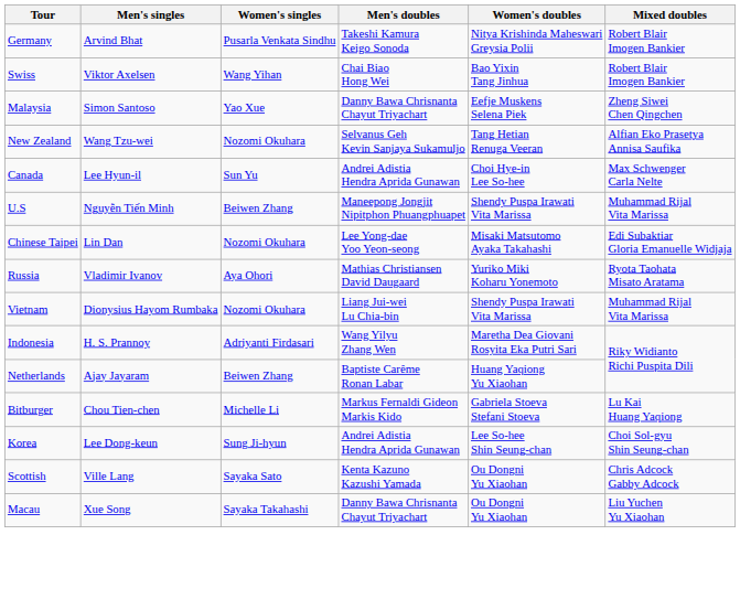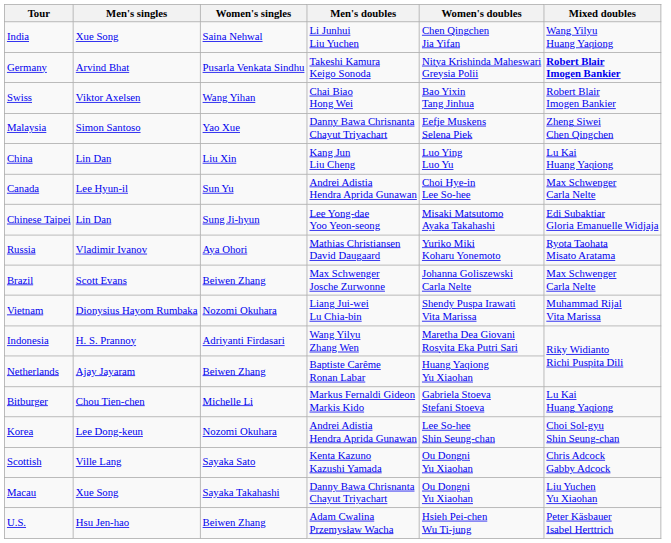 <table class=wikitable style="font-size:85%">
 <tr>
 <th>Tour</th>
 <th>Men's singles</th>
 <th>Women's singles</th>
 <th>Men's doubles</th>
 <th>Women's doubles</th>
 <th>Mixed doubles</th>
 </tr>
 <tr>
+<td><a href='#'>India</a></td>
+<td> <a href='#'>Xue Song</a></td>
+<td> <a href='#'>Saina Nehwal</a></td>
+<td> <a href='#'>Li Junhui</a><br> <a href='#'>Liu Yuchen</a></td>
+<td> <a href='#'>Chen Qingchen</a><br> <a href='#'>Jia Yifan</a></td>
+<td> <a href='#'>Wang Yilyu</a><br> <a href='#'>Huang Yaqiong</a></td>
+</tr>
+<tr>
 <td><a href='#'>Germany</a></td>
 <td> <a href='#'>Arvind Bhat</a></td>
 <td> <a href='#'>Pusarla Venkata Sindhu</a></td>
 <td> <a href='#'>Takeshi Kamura</a><br> <a href='#'>Keigo Sonoda</a></td>
 <td> <a href='#'>Nitya Krishinda Maheswari</a> <br> <a href='#'>Greysia Polii</a></td>
-<td> <a href='#'>Robert Blair</a><br> <a href='#'>Imogen Bankier</a></td>
+<td><strong> <a href='#'>Robert Blair</a><br> <a href='#'>Imogen Bankier</a></strong></td>
 </tr>
 <tr>
 <td><a href='#'>Swiss</a></td>
 <td> <a href='#'>Viktor Axelsen</a></td>
 <td> <a href='#'>Wang Yihan</a></td>
 <td> <a href='#'>Chai Biao</a><br> <a href='#'>Hong Wei</a></td>
 <td> <a href='#'>Bao Yixin</a><br> <a href='#'>Tang Jinhua</a></td>
 <td> <a href='#'>Robert Blair</a> <br> <a href='#'>Imogen Bankier</a></td>
 </tr>
 <tr>
 <td><a href='#'>Malaysia</a></td>
 <td> <a href='#'>Simon Santoso</a></td>
 <td> <a href='#'>Yao Xue</a></td>
 <td> <a href='#'>Danny Bawa Chrisnanta</a><br> <a href='#'>Chayut Triyachart</a></td>
 <td> <a href='#'>Eefje Muskens</a> <br> <a href='#'>Selena Piek</a></td>
 <td> <a href='#'>Zheng Siwei</a> <br> <a href='#'>Chen Qingchen</a></td>
 </tr>
 <tr>
-<td><a href='#'>New Zealand</a></td>
-<td> <a href='#'>Wang Tzu-wei</a></td>
-<td> <a href='#'>Nozomi Okuhara</a></td>
-<td> <a href='#'>Selvanus Geh</a><br> <a href='#'>Kevin Sanjaya Sukamuljo</a></td>
-<td> <a href='#'>Tang Hetian</a><br> <a href='#'>Renuga Veeran</a></td>
-<td> <a href='#'>Alfian Eko Prasetya</a><br> <a href='#'>Annisa Saufika</a></td>
+<td><a href='#'>China</a></td>
+<td> <a href='#'>Lin Dan</a></td>
+<td> <a href='#'>Liu Xin</a></td>
+<td> <a href='#'>Kang Jun</a><br> <a href='#'>Liu Cheng</a></td>
+<td> <a href='#'>Luo Ying</a><br> <a href='#'>Luo Yu</a></td>
+<td> <a href='#'>Lu Kai</a> <br> <a href='#'>Huang Yaqiong</a></td>
 </tr>
 <tr>
 <td><a href='#'>Canada</a></td>
 <td> <a href='#'>Lee Hyun-il</a></td>
 <td> <a href='#'>Sun Yu</a></td>
 <td> <a href='#'>Andrei Adistia</a> <br> <a href='#'>Hendra Aprida Gunawan</a></td>
 <td> <a href='#'>Choi Hye-in</a> <br> <a href='#'>Lee So-hee</a></td>
 <td> <a href='#'>Max Schwenger</a> <br> <a href='#'>Carla Nelte</a></td>
 </tr>
 <tr>
-<td><a href='#'>U.S</a></td>
-<td> <a href='#'>Nguyễn Tiến Minh</a></td>
-<td> <a href='#'>Beiwen Zhang</a></td>
-<td> <a href='#'>Maneepong Jongjit</a> <br> <a href='#'>Nipitphon Phuangphuapet</a></td>
-<td> <a href='#'>Shendy Puspa Irawati</a> <br> <a href='#'>Vita Marissa</a></td>
-<td> <a href='#'>Muhammad Rijal</a> <br> <a href='#'>Vita Marissa</a></td>
-</tr>
-<tr>
 <td><a href='#'>Chinese Taipei</a></td>
 <td> <a href='#'>Lin Dan</a></td>
-<td> <a href='#'>Nozomi Okuhara</a></td>
+<td> <a href='#'>Sung Ji-hyun</a></td>
 <td> <a href='#'>Lee Yong-dae</a> <br> <a href='#'>Yoo Yeon-seong</a></td>
 <td> <a href='#'>Misaki Matsutomo</a><br> <a href='#'>Ayaka Takahashi</a></td>
 <td> <a href='#'>Edi Subaktiar</a> <br> <a href='#'>Gloria Emanuelle Widjaja</a></td>
 </tr>
 <tr>
 <td><a href='#'>Russia</a></td>
 <td> <a href='#'>Vladimir Ivanov</a></td>
 <td> <a href='#'>Aya Ohori</a></td>
 <td> <a href='#'>Mathias Christiansen</a> <br> <a href='#'>David Daugaard</a></td>
 <td> <a href='#'>Yuriko Miki</a> <br> <a href='#'>Koharu Yonemoto</a></td>
 <td> <a href='#'>Ryota Taohata</a> <br> <a href='#'>Misato Aratama</a></td>
+</tr>
+<tr>
+<td><a href='#'>Brazil</a></td>
+<td> <a href='#'>Scott Evans</a></td>
+<td> <a href='#'>Beiwen Zhang</a></td>
+<td> <a href='#'>Max Schwenger</a> <br> <a href='#'>Josche Zurwonne</a></td>
+<td> <a href='#'>Johanna Goliszewski</a> <br> <a href='#'>Carla Nelte</a></td>
+<td> <a href='#'>Max Schwenger</a> <br> <a href='#'>Carla Nelte</a></td>
 </tr>
 <tr>
 <td><a href='#'>Vietnam</a></td>
 <td> <a href='#'>Dionysius Hayom Rumbaka</a></td>
 <td> <a href='#'>Nozomi Okuhara</a></td>
 <td> <a href='#'>Liang Jui-wei</a> <br> <a href='#'>Lu Chia-bin</a></td>
 <td> <a href='#'>Shendy Puspa Irawati</a> <br> <a href='#'>Vita Marissa</a></td>
 <td> <a href='#'>Muhammad Rijal</a> <br> <a href='#'>Vita Marissa</a></td>
 </tr>
 <tr>
 <td><a href='#'>Indonesia</a></td>
 <td> <a href='#'>H. S. Prannoy</a></td>
 <td> <a href='#'>Adriyanti Firdasari</a></td>
 <td> <a href='#'>Wang Yilyu</a> <br> <a href='#'>Zhang Wen</a></td>
 <td> <a href='#'>Maretha Dea Giovani</a> <br> <a href='#'>Rosyita Eka Putri Sari</a></td>
 <td rowspan="2"> <a href='#'>Riky Widianto</a> <br> <a href='#'>Richi Puspita Dili</a></td>
 </tr>
 <tr>
 <td><a href='#'>Netherlands</a></td>
 <td> <a href='#'>Ajay Jayaram</a></td>
 <td> <a href='#'>Beiwen Zhang</a></td>
 <td> <a href='#'>Baptiste Carême</a> <br> <a href='#'>Ronan Labar</a></td>
 <td> <a href='#'>Huang Yaqiong</a><br> <a href='#'>Yu Xiaohan</a></td>
 </tr>
 <tr>
 <td><a href='#'>Bitburger</a></td>
 <td> <a href='#'>Chou Tien-chen</a></td>
 <td> <a href='#'>Michelle Li</a></td>
 <td> <a href='#'>Markus Fernaldi Gideon</a> <br> <a href='#'>Markis Kido</a></td>
 <td> <a href='#'>Gabriela Stoeva</a> <br> <a href='#'>Stefani Stoeva</a></td>
 <td> <a href='#'>Lu Kai</a><br> <a href='#'>Huang Yaqiong</a></td>
 </tr>
 <tr>
 <td><a href='#'>Korea</a></td>
 <td> <a href='#'>Lee Dong-keun</a></td>
-<td> <a href='#'>Sung Ji-hyun</a></td>
+<td> <a href='#'>Nozomi Okuhara</a></td>
 <td> <a href='#'>Andrei Adistia</a> <br> <a href='#'>Hendra Aprida Gunawan</a></td>
 <td> <a href='#'>Lee So-hee</a> <br> <a href='#'>Shin Seung-chan</a></td>
 <td> <a href='#'>Choi Sol-gyu</a> <br> <a href='#'>Shin Seung-chan</a></td>
 </tr>
 <tr>
 <td><a href='#'>Scottish</a></td>
 <td> <a href='#'>Ville Lang</a></td>
 <td> <a href='#'>Sayaka Sato</a></td>
 <td> <a href='#'>Kenta Kazuno</a> <br> <a href='#'>Kazushi Yamada</a></td>
 <td> <a href='#'>Ou Dongni</a> <br> <a href='#'>Yu Xiaohan</a></td>
 <td> <a href='#'>Chris Adcock</a><br> <a href='#'>Gabby Adcock</a></td>
 </tr>
 <tr>
 <td><a href='#'>Macau</a></td>
 <td> <a href='#'>Xue Song</a></td>
 <td> <a href='#'>Sayaka Takahashi</a></td>
 <td> <a href='#'>Danny Bawa Chrisnanta</a> <br> <a href='#'>Chayut Triyachart</a></td>
 <td> <a href='#'>Ou Dongni</a> <br> <a href='#'>Yu Xiaohan</a></td>
 <td> <a href='#'>Liu Yuchen</a> <br> <a href='#'>Yu Xiaohan</a></td>
 </tr>
+<tr>
+<td><a href='#'>U.S.</a></td>
+<td> <a href='#'>Hsu Jen-hao</a></td>
+<td> <a href='#'>Beiwen Zhang</a></td>
+<td> <a href='#'>Adam Cwalina</a> <br> <a href='#'>Przemysław Wacha</a></td>
+<td> <a href='#'>Hsieh Pei-chen</a> <br> <a href='#'>Wu Ti-jung</a></td>
+<td> <a href='#'>Peter Käsbauer</a> <br> <a href='#'>Isabel Herttrich</a></td>
+</tr>
 </table>
